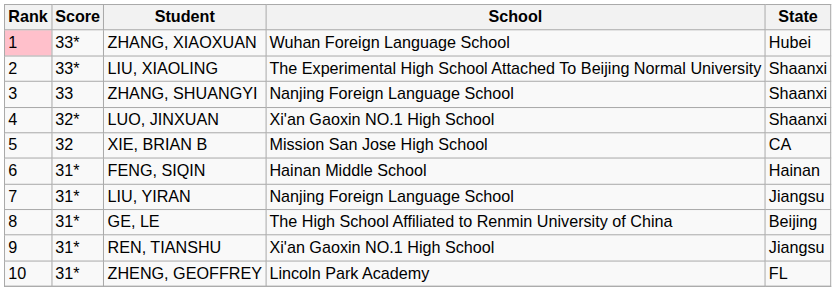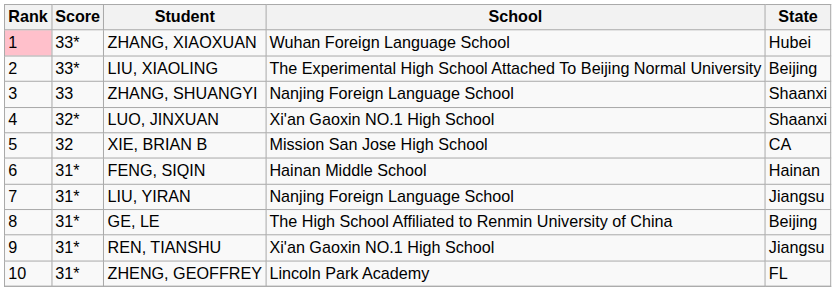 <table class="wikitable">
 <tr>
 <th>Rank</th>
 <th>Score</th>
 <th>Student</th>
 <th>School</th>
 <th>State</th>
 </tr>
 <tr>
 <td style="background: pink;">1</td>
 <td>33*</td>
 <td>ZHANG, XIAOXUAN</td>
 <td>Wuhan Foreign Language School</td>
 <td>Hubei</td>
 </tr>
 <tr>
 <td>2</td>
 <td>33*</td>
 <td>LIU, XIAOLING</td>
 <td>The Experimental High School Attached To Beijing Normal University</td>
-<td>Shaanxi</td>
+<td>Beijing</td>
 </tr>
 <tr>
 <td>3</td>
 <td>33</td>
 <td>ZHANG, SHUANGYI</td>
 <td>Nanjing Foreign Language School</td>
 <td>Shaanxi</td>
 </tr>
 <tr>
 <td>4</td>
 <td>32*</td>
 <td>LUO, JINXUAN</td>
 <td>Xi'an Gaoxin NO.1 High School</td>
 <td>Shaanxi</td>
 </tr>
 <tr>
 <td>5</td>
 <td>32</td>
 <td>XIE, BRIAN B</td>
 <td>Mission San Jose High School</td>
 <td>CA</td>
 </tr>
 <tr>
 <td>6</td>
 <td>31*</td>
 <td>FENG, SIQIN</td>
 <td>Hainan Middle School</td>
 <td>Hainan</td>
 </tr>
 <tr>
 <td>7</td>
 <td>31*</td>
 <td>LIU, YIRAN</td>
 <td>Nanjing Foreign Language School</td>
 <td>Jiangsu</td>
 </tr>
 <tr>
 <td>8</td>
 <td>31*</td>
 <td>GE, LE</td>
 <td>The High School Affiliated to Renmin University of China</td>
 <td>Beijing</td>
 </tr>
 <tr>
 <td>9</td>
 <td>31*</td>
 <td>REN, TIANSHU</td>
 <td>Xi'an Gaoxin NO.1 High School</td>
 <td>Jiangsu</td>
 </tr>
 <tr>
 <td>10</td>
 <td>31*</td>
 <td>ZHENG, GEOFFREY</td>
 <td>Lincoln Park Academy</td>
 <td>FL</td>
 </tr>
 <tr>
 </tr>
 </table>
